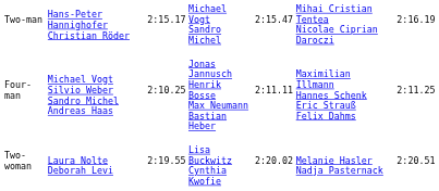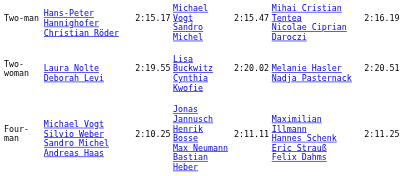 <table>
 <tr>
 <td>Two-man</td>
 <td><br><a href='#'>Hans-Peter Hannighofer</a><br><a href='#'>Christian Röder</a></td>
 <td>2:15.17</td>
 <td><br><a href='#'>Michael Vogt</a><br><a href='#'>Sandro Michel</a></td>
 <td>2:15.47</td>
 <td><br><a href='#'>Mihai Cristian Tentea</a><br><a href='#'>Nicolae Ciprian Daroczi</a></td>
 <td>2:16.19</td>
 </tr>
 <tr>
+<td>Two-woman</td>
+<td><br><a href='#'>Laura Nolte</a><br><a href='#'>Deborah Levi</a></td>
+<td>2:19.55</td>
+<td><br><a href='#'>Lisa Buckwitz</a><br><a href='#'>Cynthia Kwofie</a></td>
+<td>2:20.02</td>
+<td><br><a href='#'>Melanie Hasler</a><br><a href='#'>Nadja Pasternack</a></td>
+<td>2:20.51</td>
+</tr>
+<tr>
 <td>Four-man</td>
 <td><br><a href='#'>Michael Vogt</a><br><a href='#'>Silvio Weber</a><br><a href='#'>Sandro Michel</a><br><a href='#'>Andreas Haas</a></td>
 <td>2:10.25</td>
 <td><br><a href='#'>Jonas Jannusch</a><br><a href='#'>Henrik Bosse</a><br><a href='#'>Max Neumann</a><br><a href='#'>Bastian Heber</a></td>
 <td>2:11.11</td>
 <td><br><a href='#'>Maximilian Illmann</a><br><a href='#'>Hannes Schenk</a><br><a href='#'>Eric Strauß</a><br><a href='#'>Felix Dahms</a></td>
 <td>2:11.25</td>
 </tr>
-<tr>
-<td>Two-woman</td>
-<td><br><a href='#'>Laura Nolte</a><br><a href='#'>Deborah Levi</a></td>
-<td>2:19.55</td>
-<td><br><a href='#'>Lisa Buckwitz</a><br><a href='#'>Cynthia Kwofie</a></td>
-<td>2:20.02</td>
-<td><br><a href='#'>Melanie Hasler</a><br><a href='#'>Nadja Pasternack</a></td>
-<td>2:20.51</td>
-</tr>
 </table>
